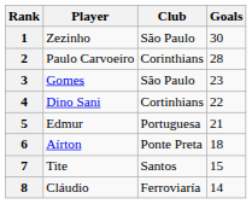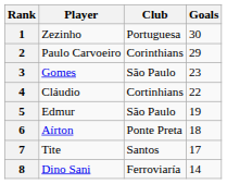 <table class="wikitable">
 <tr>
 <th>Rank</th>
 <th>Player</th>
 <th>Club</th>
 <th>Goals</th>
 </tr>
 <tr>
 <th>1</th>
 <td>Zezinho</td>
-<td>São Paulo</td>
+<td>Portuguesa</td>
 <td>30</td>
 </tr>
 <tr>
 <th>2</th>
 <td>Paulo Carvoeiro</td>
 <td>Corinthians</td>
-<td>28</td>
+<td>29</td>
 </tr>
 <tr>
 <th>3</th>
 <td><a href='#'>Gomes</a></td>
 <td>São Paulo</td>
 <td>23</td>
 </tr>
 <tr>
 <th>4</th>
-<td><a href='#'>Dino Sani</a></td>
+<td>Cláudio</td>
 <td>Cortinhians</td>
 <td>22</td>
 </tr>
 <tr>
 <th>5</th>
 <td>Edmur</td>
-<td>Portuguesa</td>
-<td>21</td>
+<td>São Paulo</td>
+<td>19</td>
 </tr>
 <tr>
 <th>6</th>
 <td><a href='#'>Aírton</a></td>
 <td>Ponte Preta</td>
 <td>18</td>
 </tr>
 <tr>
 <th>7</th>
 <td>Tite</td>
 <td>Santos</td>
-<td>15</td>
+<td>17</td>
 </tr>
 <tr>
 <th>8</th>
-<td>Cláudio</td>
+<td><a href='#'>Dino Sani</a></td>
 <td>Ferroviaría</td>
 <td>14</td>
 </tr>
 </table>
